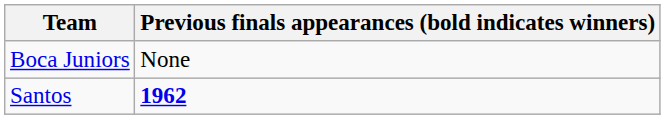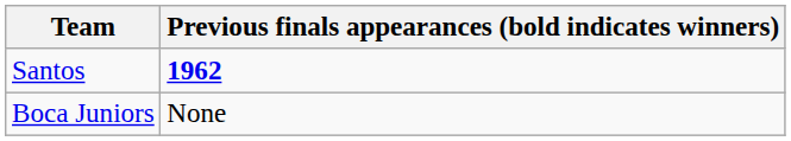 <table class="wikitable">
 <tr>
 <th>Team</th>
 <th>Previous finals appearances (bold indicates winners)</th>
 </tr>
 <tr>
+<td> <a href='#'>Santos</a></td>
+<td><strong><a href='#'>1962</a></strong></td>
+</tr>
+<tr>
 <td> <a href='#'>Boca Juniors</a></td>
 <td>None</td>
 </tr>
-<tr>
-<td> <a href='#'>Santos</a></td>
-<td><strong><a href='#'>1962</a></strong></td>
-</tr>
 </table>
